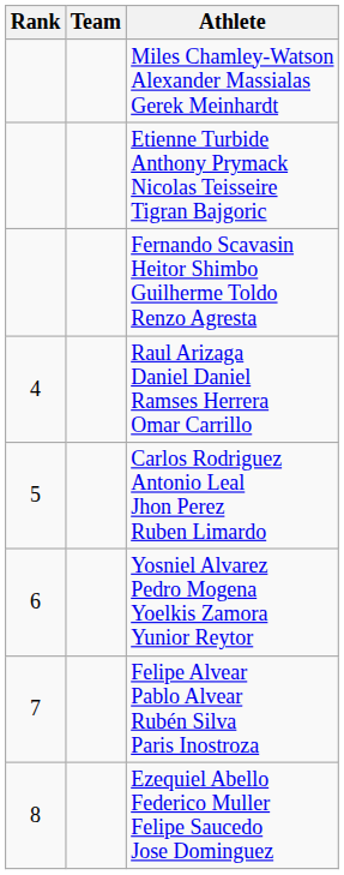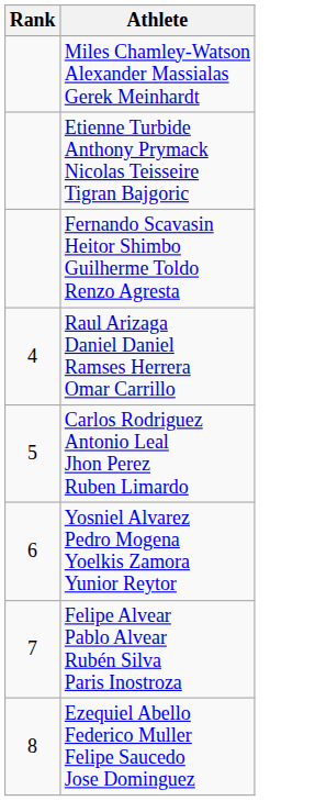 <table class="wikitable sortable" style="text-align:center">
 <tr>
 <th>Rank</th>
-<th>Team</th>
 <th class="unsortable">Athlete</th>
 </tr>
 <tr>
 <td></td>
-<td align="left"></td>
 <td align="left"><a href='#'>Miles Chamley-Watson</a><br><a href='#'>Alexander Massialas</a><br><a href='#'>Gerek Meinhardt</a></td>
 </tr>
 <tr>
 <td></td>
-<td align="left"></td>
 <td align="left"><a href='#'>Etienne Turbide</a><br><a href='#'>Anthony Prymack</a><br><a href='#'>Nicolas Teisseire</a><br><a href='#'>Tigran Bajgoric</a></td>
 </tr>
 <tr>
 <td></td>
-<td align="left"></td>
 <td align="left"><a href='#'>Fernando Scavasin</a><br><a href='#'>Heitor Shimbo</a><br><a href='#'>Guilherme Toldo</a><br><a href='#'>Renzo Agresta</a></td>
 </tr>
 <tr>
 <td>4</td>
-<td align="left"></td>
 <td align="left"><a href='#'>Raul Arizaga</a><br><a href='#'>Daniel Daniel</a><br><a href='#'>Ramses Herrera</a><br><a href='#'>Omar Carrillo</a></td>
 </tr>
 <tr>
 <td>5</td>
-<td align="left"></td>
 <td align="left"><a href='#'>Carlos Rodriguez</a><br><a href='#'>Antonio Leal</a><br><a href='#'>Jhon Perez</a><br><a href='#'>Ruben Limardo</a></td>
 </tr>
 <tr>
 <td>6</td>
-<td align="left"></td>
 <td align="left"><a href='#'>Yosniel Alvarez</a><br><a href='#'>Pedro Mogena</a><br><a href='#'>Yoelkis Zamora</a><br><a href='#'>Yunior Reytor</a></td>
 </tr>
 <tr>
 <td>7</td>
-<td align="left"></td>
 <td align="left"><a href='#'>Felipe Alvear</a><br><a href='#'>Pablo Alvear</a><br><a href='#'>Rubén Silva</a><br><a href='#'>Paris Inostroza</a></td>
 </tr>
 <tr>
 <td>8</td>
-<td align="left"></td>
 <td align="left"><a href='#'>Ezequiel Abello</a><br><a href='#'>Federico Muller</a><br><a href='#'>Felipe Saucedo</a><br><a href='#'>Jose Dominguez</a></td>
 </tr>
 </table>
